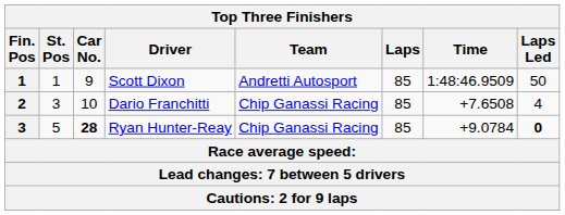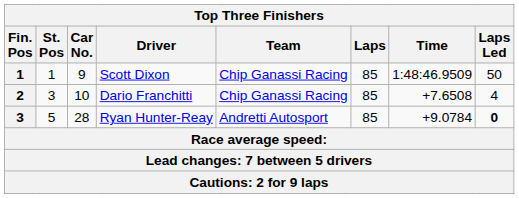 <table class="wikitable" style="font-size:95%;">
 <tr>
 <th colspan=9>Top Three Finishers</th>
 </tr>
 <tr>
 <th>Fin.<br>Pos</th>
 <th>St.<br>Pos</th>
 <th>Car<br>No.</th>
 <th>Driver</th>
 <th>Team</th>
 <th>Laps</th>
 <th>Time</th>
 <th>Laps<br>Led</th>
 </tr>
 <tr>
 <th>1</th>
 <td align=center>1</td>
 <td align=center>9</td>
 <td> <a href='#'>Scott Dixon</a></td>
-<td><a href='#'>Andretti Autosport</a></td>
+<td><a href='#'>Chip Ganassi Racing</a></td>
 <td align=center>85</td>
 <td align=right>1:48:46.9509</td>
 <td align=center>50</td>
 </tr>
 <tr>
 <th>2</th>
 <td align=center>3</td>
 <td align=center>10</td>
 <td> <a href='#'>Dario Franchitti</a></td>
 <td><a href='#'>Chip Ganassi Racing</a></td>
 <td align=center>85</td>
 <td align=right>+7.6508</td>
 <td align=center>4</td>
 </tr>
 <tr>
 <th>3</th>
 <td align=center>5</td>
-<td align=center><strong>28</strong></td>
+<td align=center>28</td>
 <td> <a href='#'>Ryan Hunter-Reay</a></td>
-<td><a href='#'>Chip Ganassi Racing</a></td>
+<td><a href='#'>Andretti Autosport</a></td>
 <td align=center>85</td>
 <td align=right>+9.0784</td>
 <td align=center><strong>0</strong></td>
 </tr>
 <tr>
 <th colspan=9>Race average speed: </th>
 </tr>
 <tr>
 <th colspan=9>Lead changes: 7 between 5 drivers</th>
 </tr>
 <tr>
 <th colspan=9>Cautions: 2 for 9 laps</th>
 </tr>
 </table>
